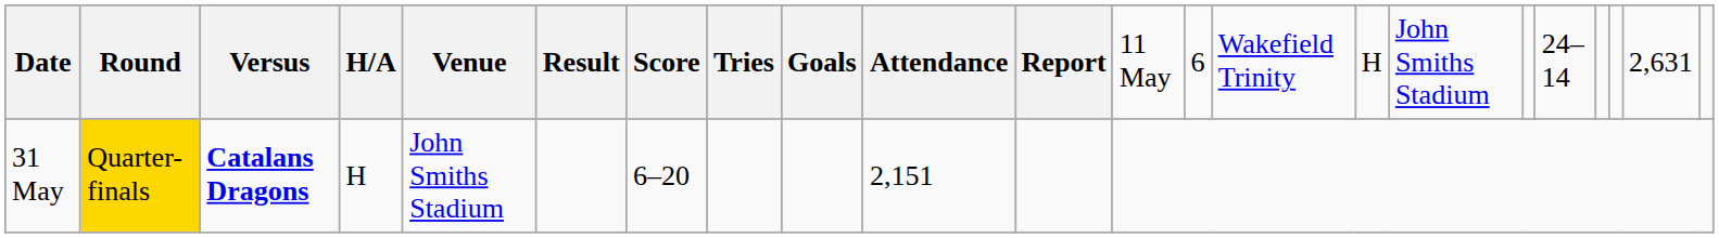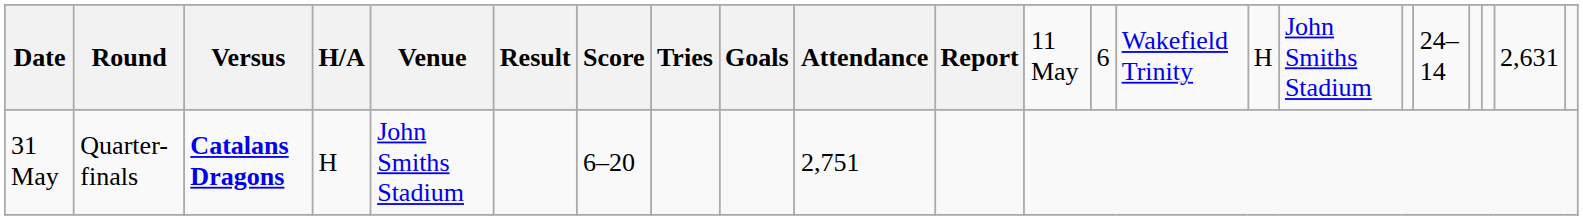 <table class="wikitable defaultleft col2center col4center col7center col10right" style="font-size:90%;">
 <tr>
 <th>Date</th>
 <th>Round</th>
 <th>Versus</th>
 <th>H/A</th>
 <th>Venue</th>
 <th>Result</th>
 <th>Score</th>
 <th>Tries</th>
 <th>Goals</th>
 <th>Attendance</th>
 <th>Report</th>
 <td>11 May</td>
 <td>6</td>
 <td> <a href='#'>Wakefield Trinity</a></td>
 <td>H</td>
 <td><a href='#'>John Smiths Stadium</a></td>
 <td></td>
 <td>24–14</td>
 <td></td>
 <td></td>
 <td>2,631</td>
 <td></td>
 </tr>
 <tr>
 <td>31 May</td>
-<td style="background: gold;">Quarter-finals</td>
+<td>Quarter-finals</td>
 <td><strong> <a href='#'>Catalans Dragons</a></strong></td>
 <td>H</td>
 <td><a href='#'>John Smiths Stadium</a></td>
 <td></td>
 <td>6–20</td>
 <td></td>
 <td></td>
-<td>2,151</td>
+<td>2,751</td>
 <td></td>
 </tr>
 </table>
